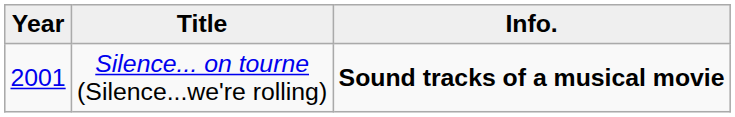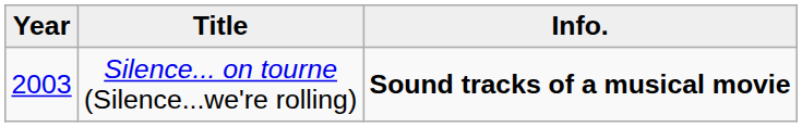 <table class="wikitable">
 <tr>
 <th style="background:#efefef;">Year</th>
 <th style="background:#efefef;">Title</th>
 <th style="background:#efefef;">Info.</th>
 </tr>
 <tr>
-<td><a href='#'>2001</a></td>
+<td><a href='#'>2003</a></td>
 <td style="text-align:center;"><em><a href='#'>Silence... on tourne</a></em><br>(Silence...we're rolling)</td>
 <td style="text-align:center;"><strong>Sound tracks of a musical movie</strong></td>
 </tr>
 </table>
